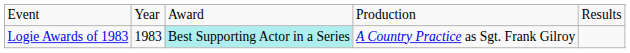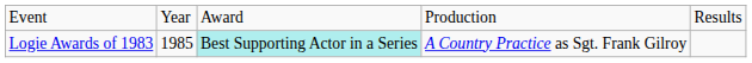 <table class="wikitable">
 <tr>
 <td>Event</td>
 <td>Year</td>
 <td>Award</td>
 <td>Production</td>
 <td>Results</td>
 </tr>
 <tr>
 <td><a href='#'>Logie Awards of 1983</a></td>
-<td>1983</td>
+<td>1985</td>
 <td style="background: paleturquoise;">Best Supporting Actor in a Series</td>
 <td><em><a href='#'>A Country Practice</a></em> as Sgt. Frank Gilroy</td>
 <td></td>
 </tr>
 </table>
